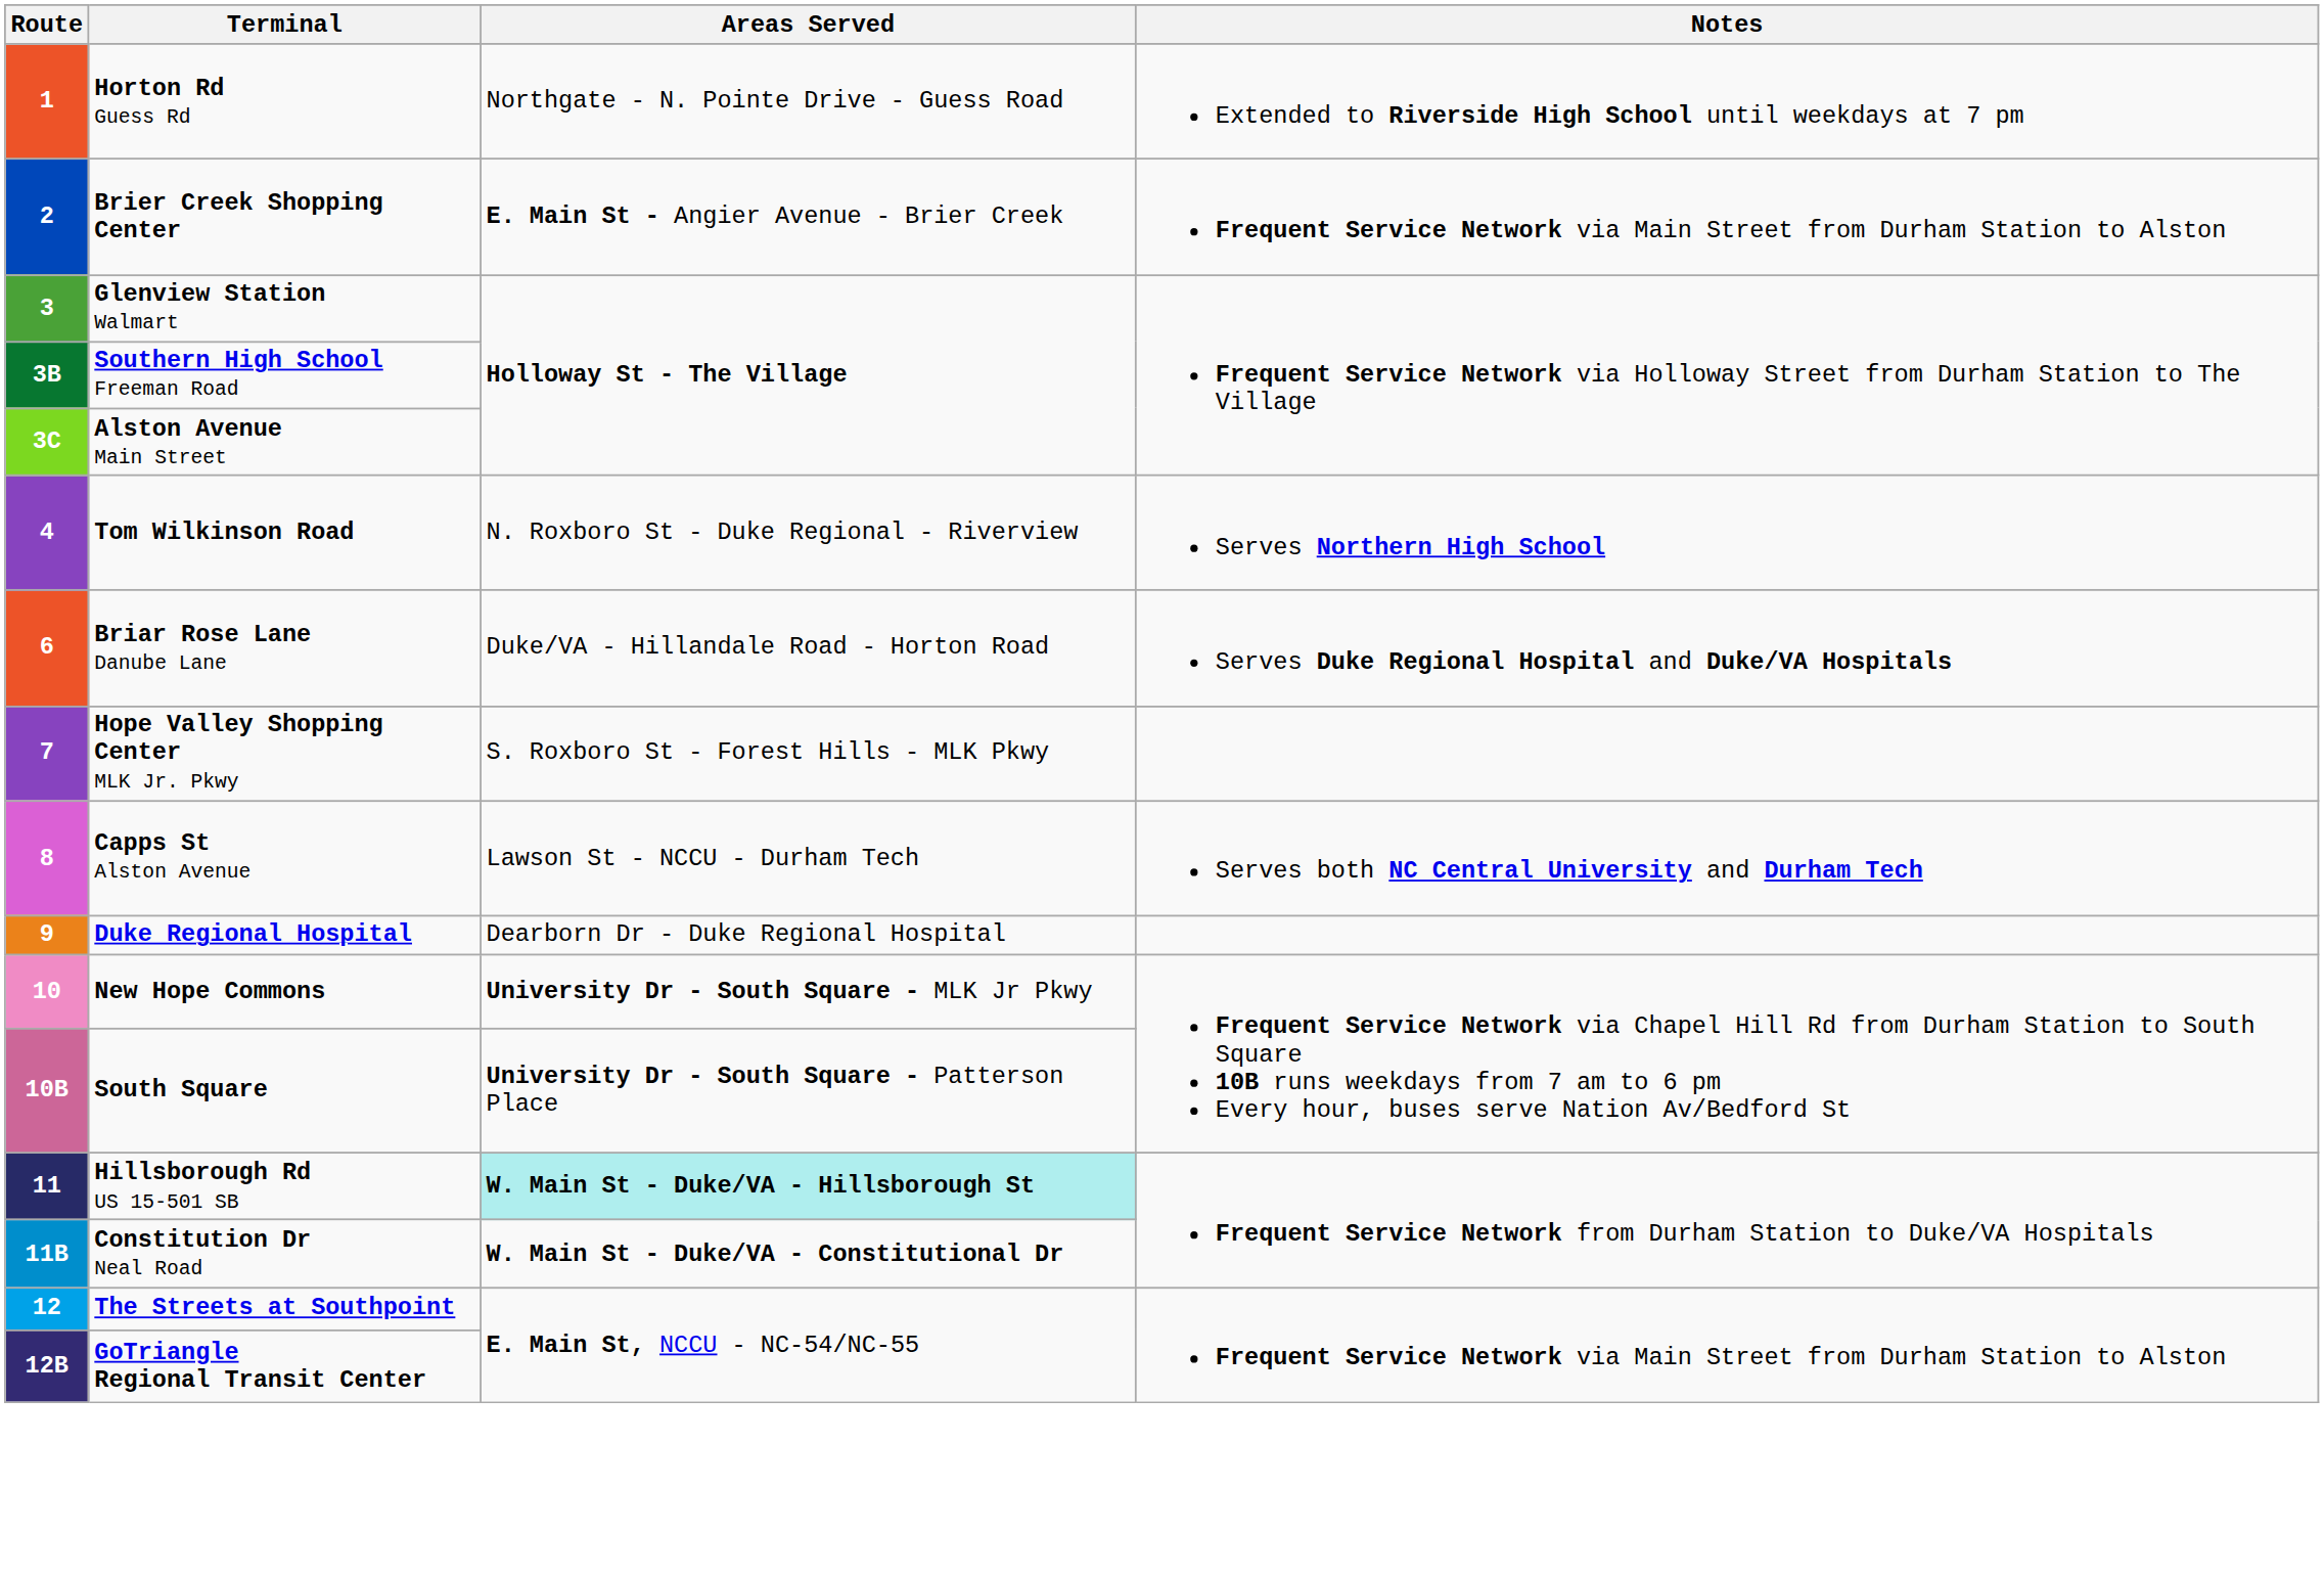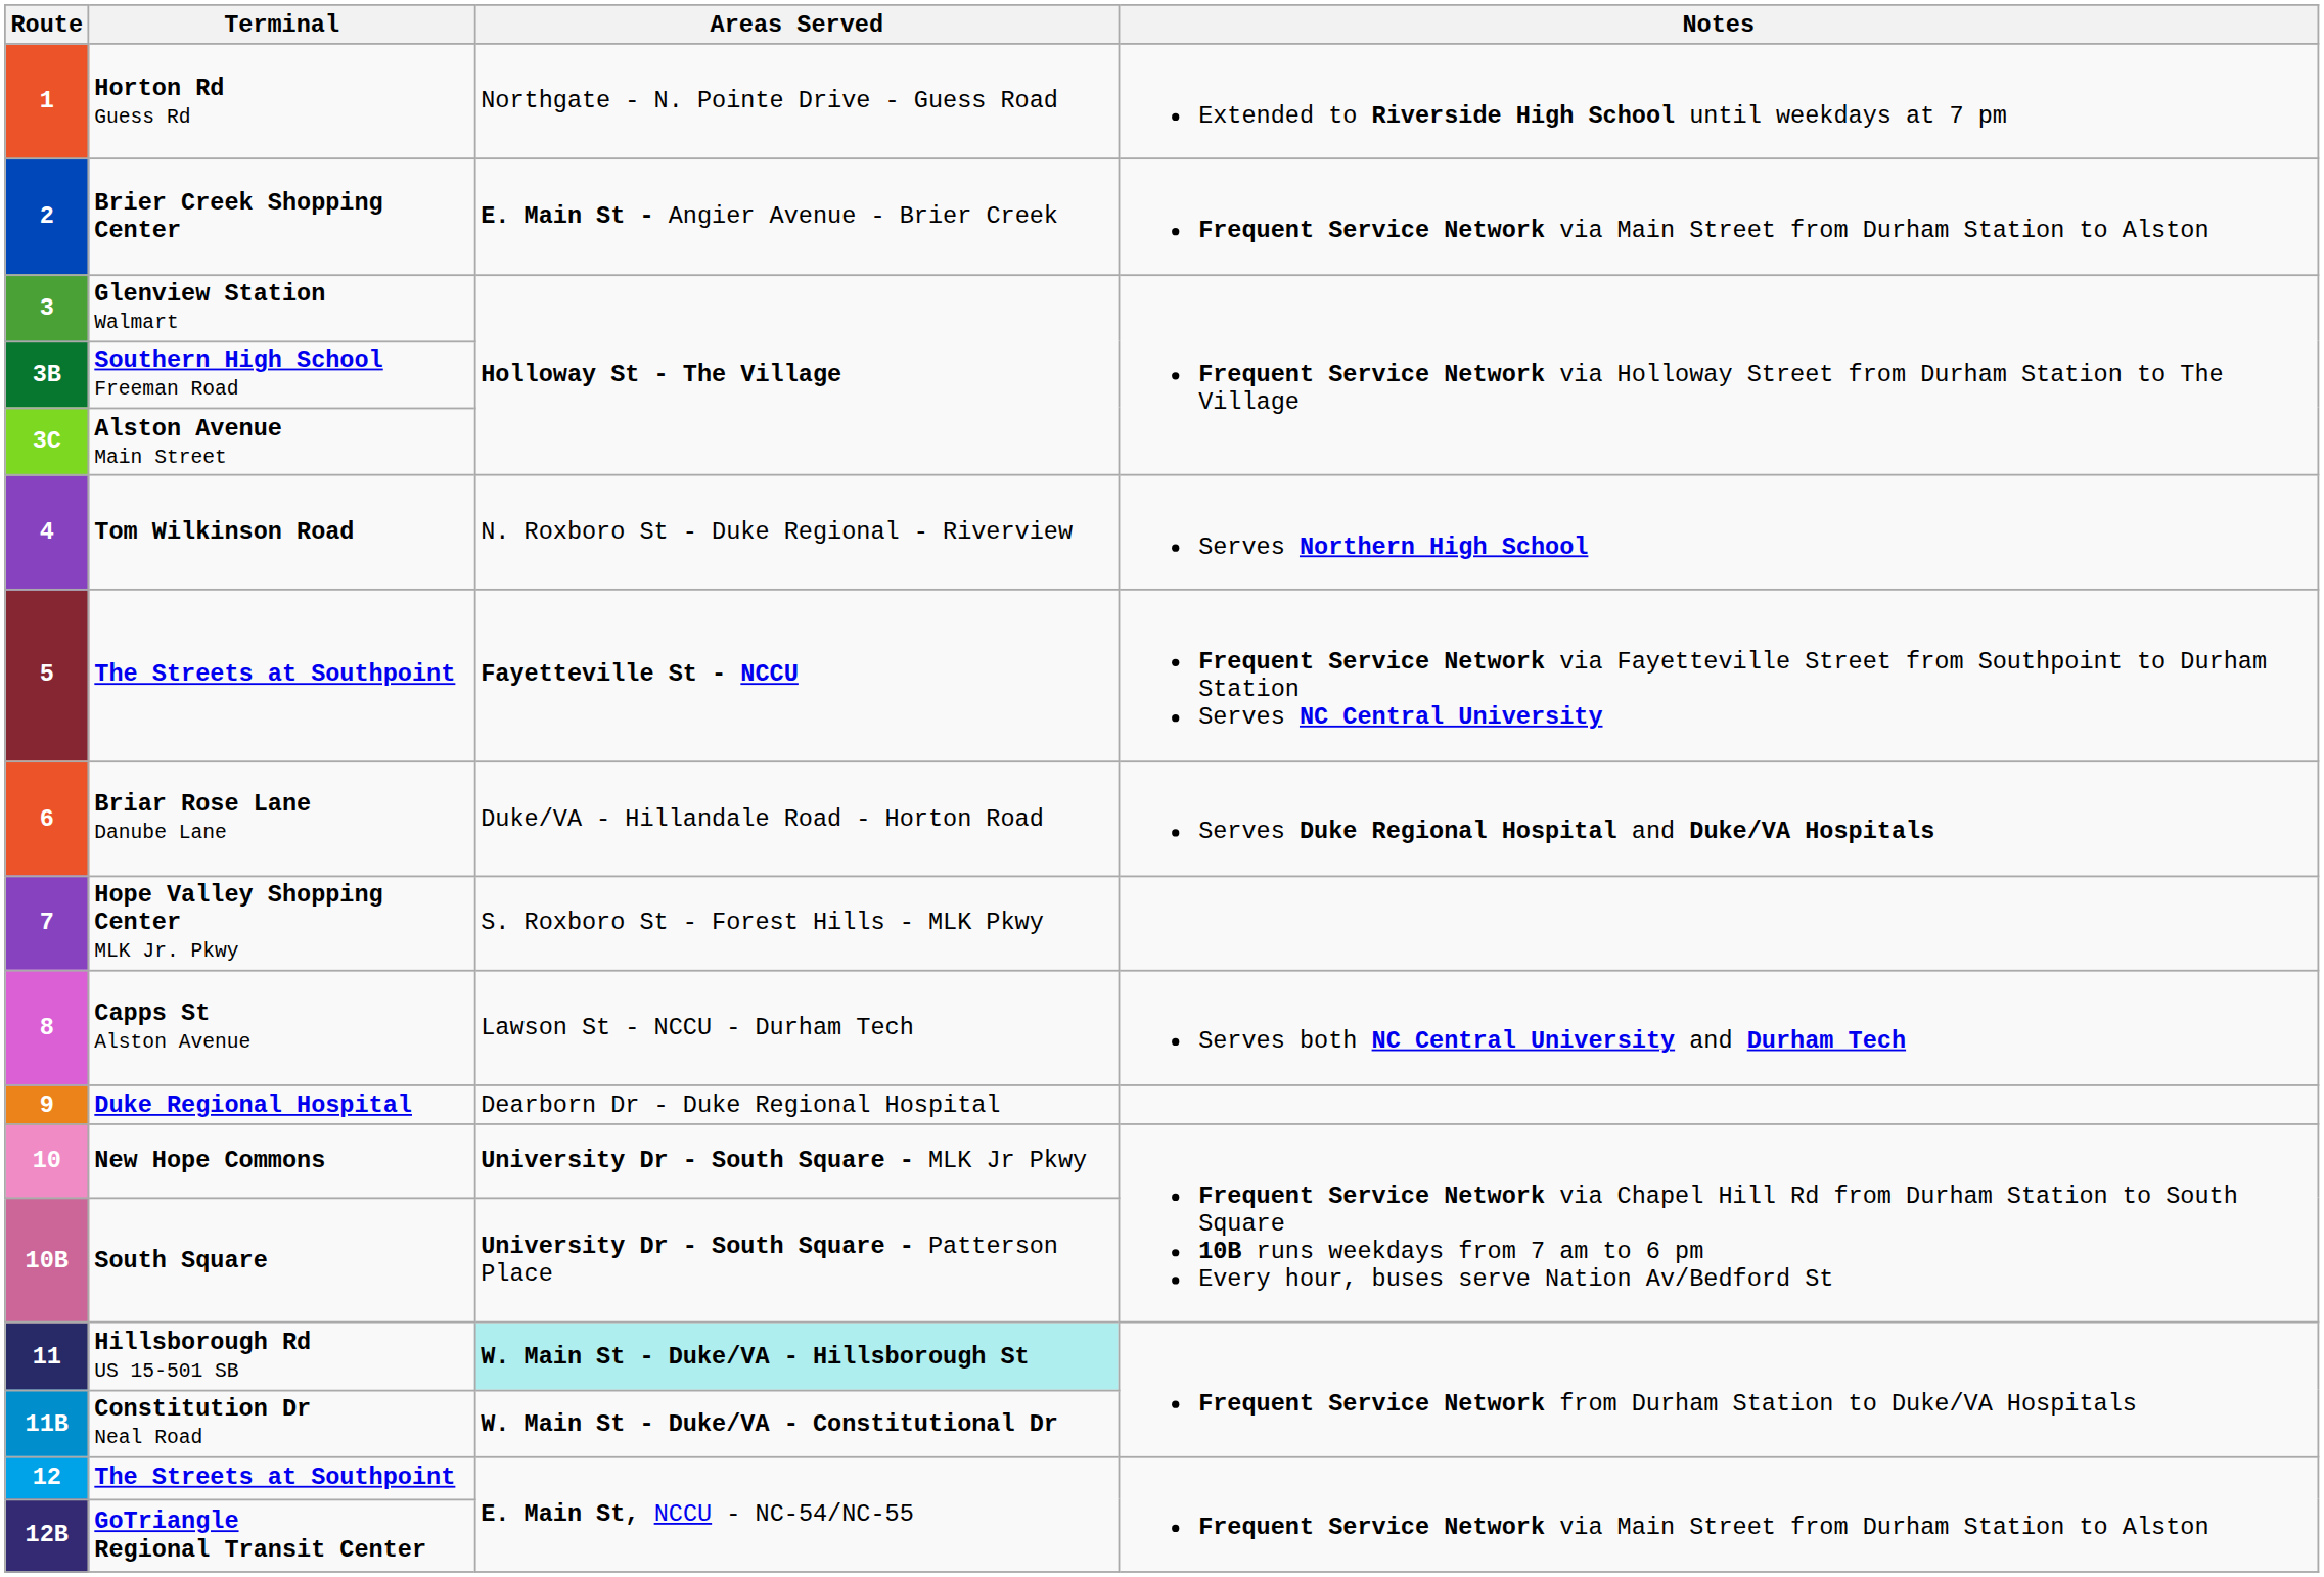 <table class="wikitable">
 <tr>
 <th>Route</th>
 <th>Terminal</th>
 <th>Areas Served</th>
 <th>Notes</th>
 </tr>
 <tr>
 <td align="center" style="background:#ed5328; color:white"><strong>1</strong></td>
 <td><strong>Horton Rd</strong><br><small>Guess Rd</small></td>
 <td>Northgate - N. Pointe Drive - Guess Road</td>
 <td><br><ul><li>Extended to <strong>Riverside High School</strong> until weekdays at 7 pm</li></ul></td>
 </tr>
 <tr>
 <td align="center" style="background:#0047ba; color:white"><strong>2</strong></td>
 <td><strong>Brier Creek Shopping Center</strong></td>
 <td><strong>E. Main St -</strong> Angier Avenue - Brier Creek</td>
 <td><br><ul><li><strong>Frequent Service Network</strong> via Main Street from Durham Station to Alston</li></ul></td>
 </tr>
 <tr>
 <td align="center" style="background:#4aa237; color:white"><strong>3</strong></td>
 <td><strong>Glenview Station</strong><br><small>Walmart</small></td>
 <td rowspan="3"><strong>Holloway St - The Village</strong></td>
 <td rowspan="3"><br><ul><li><strong>Frequent Service Network</strong> via Holloway Street from Durham Station to The Village</li></ul></td>
 </tr>
 <tr>
 <td align="center" style="background:#077730; color:white"><strong>3B</strong></td>
 <td><strong><a href='#'>Southern High School</a></strong><br><small>Freeman Road</small></td>
 </tr>
 <tr>
 <td align="center" style="background:#7cd820; color:white"><strong>3C</strong></td>
 <td><strong>Alston Avenue</strong><br><small>Main Street</small></td>
 </tr>
 <tr>
 <td align="center" style="background:#8743bf; color:white"><strong>4</strong></td>
 <td><strong>Tom Wilkinson Road</strong></td>
 <td>N. Roxboro St - Duke Regional - Riverview</td>
 <td><br><ul><li>Serves <a href='#'><strong>Northern High School</strong></a></li></ul></td>
+</tr>
+<tr>
+<td align="center" style="background:#862633; color:white"><strong>5</strong></td>
+<td><strong><a href='#'>The Streets at Southpoint</a></strong></td>
+<td><strong>Fayetteville St - <a href='#'>NCCU</a></strong></td>
+<td><br><ul><li><strong>Frequent Service Network</strong> via Fayetteville Street from Southpoint to Durham Station</li><li>Serves <strong><a href='#'>NC Central University</a></strong></li></ul></td>
 </tr>
 <tr>
 <td align="center" style="background:#ed5328; color:white"><strong>6</strong></td>
 <td><strong>Briar Rose Lane</strong><br><small>Danube Lane</small></td>
 <td>Duke/VA - Hillandale Road - Horton Road</td>
 <td><br><ul><li>Serves <strong>Duke Regional Hospital</strong> and <strong>Duke/VA Hospitals</strong></li></ul></td>
 </tr>
 <tr>
 <td align="center" style="background:#8743bf; color:white"><strong>7</strong></td>
 <td><strong>Hope Valley Shopping Center</strong><br><small>MLK Jr. Pkwy</small></td>
 <td>S. Roxboro St - Forest Hills - MLK Pkwy</td>
 <td></td>
 </tr>
 <tr>
 <td align="center" style="background:#db60d5; color:white"><strong>8</strong></td>
 <td><strong>Capps St</strong><br><small>Alston Avenue</small></td>
 <td>Lawson St - NCCU - Durham Tech</td>
 <td><br><ul><li>Serves both <a href='#'><strong>NC Central University</strong></a> and <a href='#'><strong>Durham Tech</strong></a></li></ul></td>
 </tr>
 <tr>
 <td align="center" style="background:#eb821a; color:white"><strong>9</strong></td>
 <td><strong><a href='#'>Duke Regional Hospital</a></strong></td>
 <td>Dearborn Dr - Duke Regional Hospital</td>
 <td></td>
 </tr>
 <tr>
 <td align="center" style="background:#f08bc5; color:white"><strong>10</strong></td>
 <td><strong>New Hope Commons</strong></td>
 <td><strong>University Dr - South Square -</strong> MLK Jr Pkwy</td>
 <td rowspan="2"><br><ul><li><strong>Frequent Service Network</strong> via Chapel Hill Rd from Durham Station to South Square</li><li><strong>10B</strong> runs weekdays from 7 am to 6 pm</li><li>Every hour, buses serve Nation Av/Bedford St</li></ul></td>
 </tr>
 <tr>
 <td align="center" style="background:#cc6698; color:white"><strong>10B</strong></td>
 <td><strong>South Square</strong></td>
 <td><strong>University Dr - South Square -</strong> Patterson Place</td>
 </tr>
 <tr>
 <td align="center" style="background:#272a67; color:white"><strong>11</strong></td>
 <td><strong>Hillsborough Rd</strong><br><small>US 15-501 SB</small></td>
 <td style="background: paleturquoise;"><strong>W. Main St - Duke/VA - Hillsborough St</strong></td>
 <td rowspan="2"><br><ul><li><strong>Frequent Service Network</strong> from Durham Station to Duke/VA Hospitals</li></ul></td>
 </tr>
 <tr>
 <td align="center" style="background:#008ecc; color:white"><strong>11B</strong></td>
 <td><strong>Constitution Dr</strong><br><small>Neal Road</small></td>
 <td><strong>W. Main St - Duke/VA - Constitutional Dr</strong></td>
 </tr>
 <tr>
 <td align="center" style="background:#00a2e8; color:white"><strong>12</strong></td>
 <td><strong><a href='#'>The Streets at Southpoint</a></strong></td>
 <td rowspan="2"><strong>E. Main St,</strong> <a href='#'>NCCU</a> - NC-54/NC-55</td>
 <td rowspan="2"><br><ul><li><strong>Frequent Service Network</strong> via Main Street from Durham Station to Alston</li></ul></td>
 </tr>
 <tr>
 <td align="center" style="background:#332a73; color:white"><strong>12B</strong></td>
 <td><strong><a href='#'>GoTriangle</a><br>Regional Transit Center</strong></td>
 </tr>
 </table>
